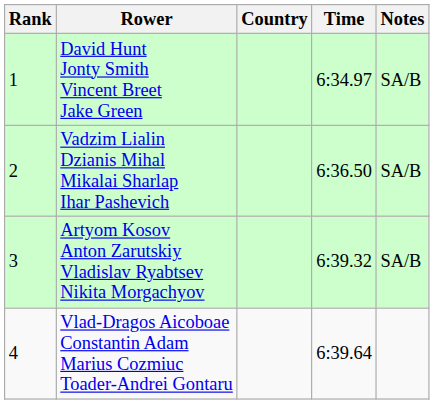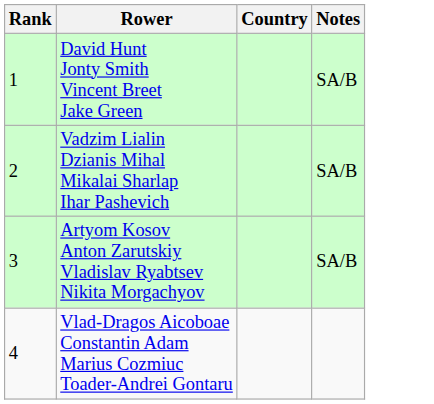 <table class="wikitable">
 <tr>
 <th>Rank</th>
 <th>Rower</th>
 <th>Country</th>
-<th>Time</th>
 <th>Notes</th>
 </tr>
 <tr bgcolor=ccffcc>
 <td>1</td>
 <td><a href='#'>David Hunt</a><br><a href='#'>Jonty Smith</a><br><a href='#'>Vincent Breet</a><br><a href='#'>Jake Green</a></td>
 <td></td>
-<td>6:34.97</td>
 <td>SA/B</td>
 </tr>
 <tr bgcolor=ccffcc>
 <td>2</td>
 <td><a href='#'>Vadzim Lialin</a><br><a href='#'>Dzianis Mihal</a><br><a href='#'>Mikalai Sharlap</a><br><a href='#'>Ihar Pashevich</a></td>
 <td></td>
-<td>6:36.50</td>
 <td>SA/B</td>
 </tr>
 <tr bgcolor=ccffcc>
 <td>3</td>
 <td><a href='#'>Artyom Kosov</a><br><a href='#'>Anton Zarutskiy</a><br><a href='#'>Vladislav Ryabtsev</a><br><a href='#'>Nikita Morgachyov</a></td>
 <td></td>
-<td>6:39.32</td>
 <td>SA/B</td>
 </tr>
 <tr>
 <td>4</td>
 <td><a href='#'>Vlad-Dragos Aicoboae</a><br><a href='#'>Constantin Adam</a><br><a href='#'>Marius Cozmiuc</a><br><a href='#'>Toader-Andrei Gontaru</a></td>
 <td></td>
-<td>6:39.64</td>
 <td></td>
 </tr>
 </table>
